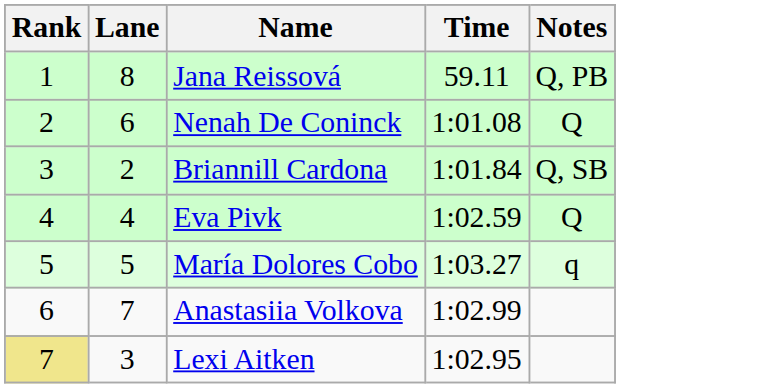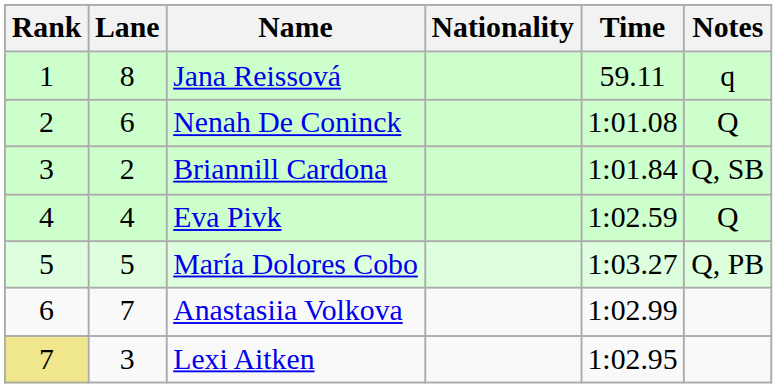 <table class="wikitable sortable" style="text-align:center">
 <tr>
 <th>Rank</th>
 <th>Lane</th>
 <th>Name</th>
+<th>Nationality</th>
 <th>Time</th>
 <th>Notes</th>
 </tr>
 <tr bgcolor=ccffcc>
 <td>1</td>
 <td>8</td>
 <td align=left><a href='#'>Jana Reissová</a></td>
+<td align=left></td>
 <td>59.11</td>
-<td>Q, PB</td>
+<td>q</td>
 </tr>
 <tr bgcolor=ccffcc>
 <td>2</td>
 <td>6</td>
 <td align=left><a href='#'>Nenah De Coninck</a></td>
+<td align=left></td>
 <td>1:01.08</td>
 <td>Q</td>
 </tr>
 <tr bgcolor=ccffcc>
 <td>3</td>
 <td>2</td>
 <td align=left><a href='#'>Briannill Cardona</a></td>
+<td align=left></td>
 <td>1:01.84</td>
 <td>Q, SB</td>
 </tr>
 <tr bgcolor=ccffcc>
 <td>4</td>
 <td>4</td>
 <td align=left><a href='#'>Eva Pivk</a></td>
+<td align=left></td>
 <td>1:02.59</td>
 <td>Q</td>
 </tr>
 <tr bgcolor=ddffdd>
 <td>5</td>
 <td>5</td>
 <td align=left><a href='#'>María Dolores Cobo</a></td>
+<td align=left></td>
 <td>1:03.27</td>
-<td>q</td>
+<td>Q, PB</td>
 </tr>
 <tr>
 <td>6</td>
 <td>7</td>
 <td align=left><a href='#'>Anastasiia Volkova</a></td>
+<td align=left></td>
 <td>1:02.99</td>
 <td></td>
 </tr>
 <tr>
 <td style="background: khaki;">7</td>
 <td>3</td>
 <td align=left><a href='#'>Lexi Aitken</a></td>
+<td align=left></td>
 <td>1:02.95</td>
 <td></td>
 </tr>
 </table>
